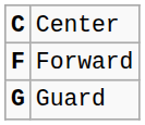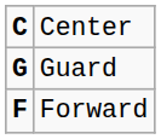 <table class="wikitable">
 <tr>
 <td><strong>C</strong></td>
 <td>Center</td>
 </tr>
 <tr>
+<td><strong>G</strong></td>
+<td>Guard</td>
+</tr>
+<tr>
 <td><strong>F</strong></td>
 <td>Forward</td>
 </tr>
-<tr>
-<td><strong>G</strong></td>
-<td>Guard</td>
-</tr>
 </table>
